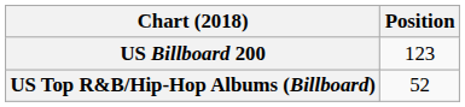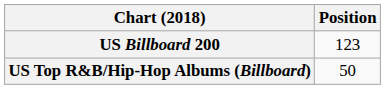 <table class="wikitable sortable plainrowheaders" style="text-align:center">
 <tr>
 <th scope="col">Chart (2018)</th>
 <th scope="col">Position</th>
 </tr>
 <tr>
 <th scope="row">US <em>Billboard</em> 200</th>
 <td>123</td>
 </tr>
 <tr>
 <th scope="row">US Top R&B/Hip-Hop Albums (<em>Billboard</em>)</th>
-<td>52</td>
+<td>50</td>
 </tr>
 </table>
